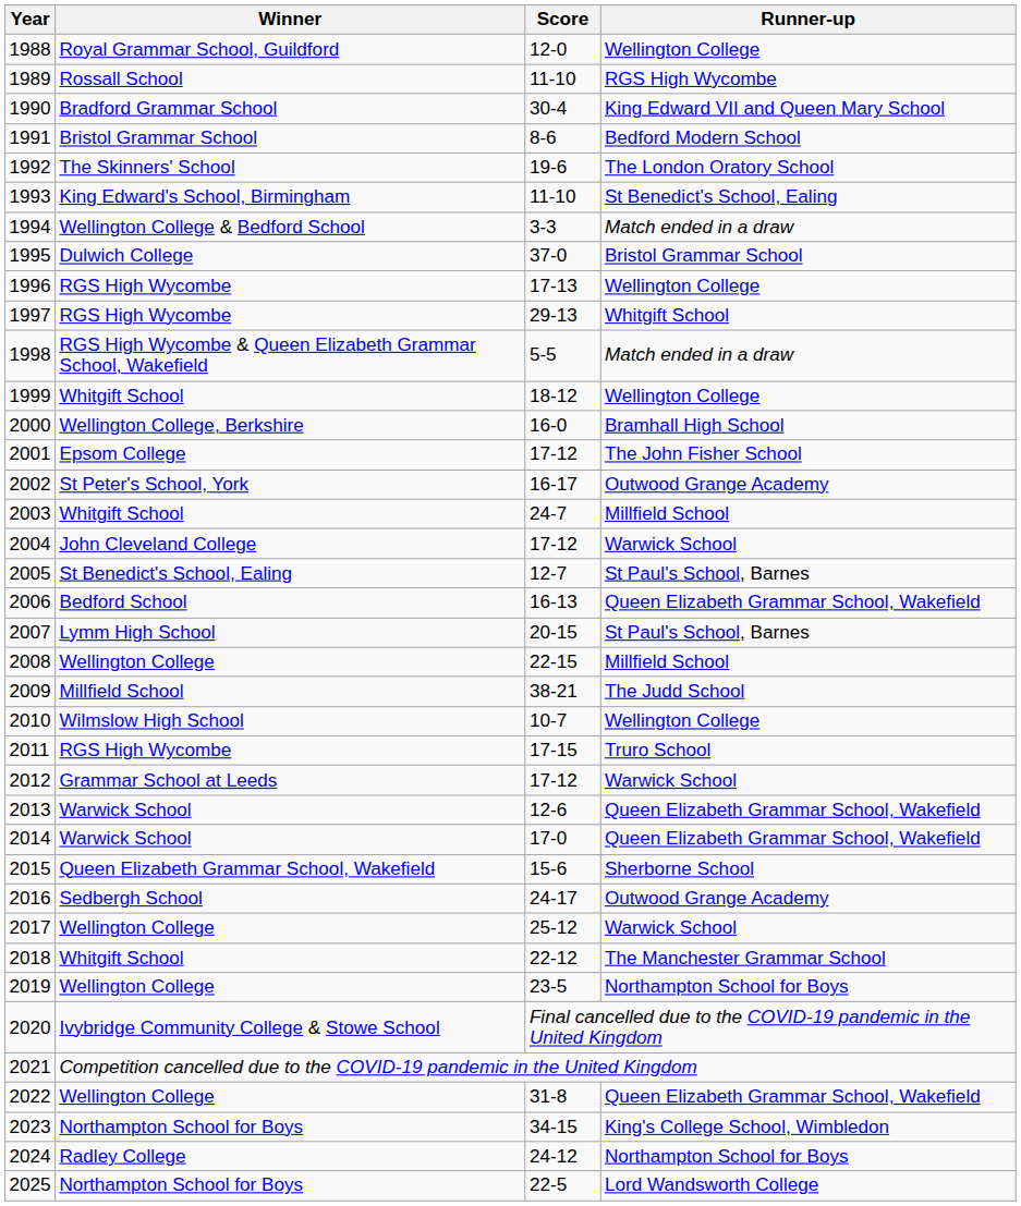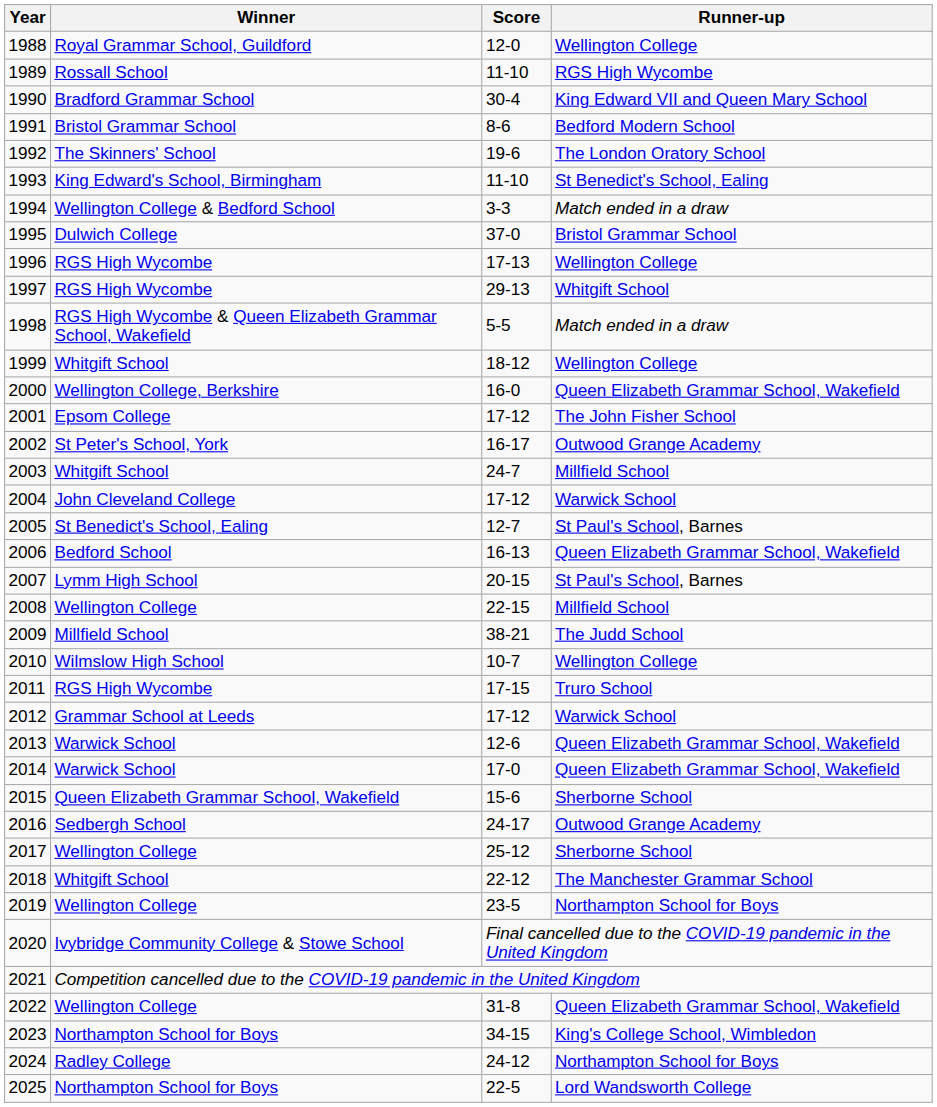 <table class="wikitable">
 <tr>
 <th>Year</th>
 <th>Winner</th>
 <th>Score</th>
 <th>Runner-up</th>
 </tr>
 <tr>
 <td>1988</td>
 <td><a href='#'>Royal Grammar School, Guildford</a></td>
 <td>12-0</td>
 <td><a href='#'>Wellington College</a></td>
 </tr>
 <tr>
 <td>1989</td>
 <td><a href='#'>Rossall School</a></td>
 <td>11-10</td>
 <td><a href='#'>RGS High Wycombe</a></td>
 </tr>
 <tr>
 <td>1990</td>
 <td><a href='#'>Bradford Grammar School</a></td>
 <td>30-4</td>
 <td><a href='#'>King Edward VII and Queen Mary School</a></td>
 </tr>
 <tr>
 <td>1991</td>
 <td><a href='#'>Bristol Grammar School</a></td>
 <td>8-6</td>
 <td><a href='#'>Bedford Modern School</a></td>
 </tr>
 <tr>
 <td>1992</td>
 <td><a href='#'>The Skinners' School</a></td>
 <td>19-6</td>
 <td><a href='#'>The London Oratory School</a></td>
 </tr>
 <tr>
 <td>1993</td>
 <td><a href='#'>King Edward's School, Birmingham</a></td>
 <td>11-10</td>
 <td><a href='#'>St Benedict's School, Ealing</a></td>
 </tr>
 <tr>
 <td>1994</td>
 <td><a href='#'>Wellington College</a> & <a href='#'>Bedford School</a></td>
 <td>3-3</td>
 <td><em>Match ended in a draw</em></td>
 </tr>
 <tr>
 <td>1995</td>
 <td><a href='#'>Dulwich College</a></td>
 <td>37-0</td>
 <td><a href='#'>Bristol Grammar School</a></td>
 </tr>
 <tr>
 <td>1996</td>
 <td><a href='#'>RGS High Wycombe</a></td>
 <td>17-13</td>
 <td><a href='#'>Wellington College</a></td>
 </tr>
 <tr>
 <td>1997</td>
 <td><a href='#'>RGS High Wycombe</a></td>
 <td>29-13</td>
 <td><a href='#'>Whitgift School</a></td>
 </tr>
 <tr>
 <td>1998</td>
 <td><a href='#'>RGS High Wycombe</a> & <a href='#'>Queen Elizabeth Grammar School, Wakefield</a></td>
 <td>5-5</td>
 <td><em>Match ended in a draw</em></td>
 </tr>
 <tr>
 <td>1999</td>
 <td><a href='#'>Whitgift School</a></td>
 <td>18-12</td>
 <td><a href='#'>Wellington College</a></td>
 </tr>
 <tr>
 <td>2000</td>
 <td><a href='#'>Wellington College, Berkshire</a></td>
 <td>16-0</td>
-<td><a href='#'>Bramhall High School</a></td>
+<td><a href='#'>Queen Elizabeth Grammar School, Wakefield</a></td>
 </tr>
 <tr>
 <td>2001</td>
 <td><a href='#'>Epsom College</a></td>
 <td>17-12</td>
 <td><a href='#'>The John Fisher School</a></td>
 </tr>
 <tr>
 <td>2002</td>
 <td><a href='#'>St Peter's School, York</a></td>
 <td>16-17</td>
 <td><a href='#'>Outwood Grange Academy</a></td>
 </tr>
 <tr>
 <td>2003</td>
 <td><a href='#'>Whitgift School</a></td>
 <td>24-7</td>
 <td><a href='#'>Millfield School</a></td>
 </tr>
 <tr>
 <td>2004</td>
 <td><a href='#'>John Cleveland College</a></td>
 <td>17-12</td>
 <td><a href='#'>Warwick School</a></td>
 </tr>
 <tr>
 <td>2005</td>
 <td><a href='#'>St Benedict's School, Ealing</a></td>
 <td>12-7</td>
 <td><a href='#'>St Paul's School</a>, Barnes</td>
 </tr>
 <tr>
 <td>2006</td>
 <td><a href='#'>Bedford School</a></td>
 <td>16-13</td>
 <td><a href='#'>Queen Elizabeth Grammar School, Wakefield</a></td>
 </tr>
 <tr>
 <td>2007</td>
 <td><a href='#'>Lymm High School</a></td>
 <td>20-15</td>
 <td><a href='#'>St Paul's School</a>, Barnes</td>
 </tr>
 <tr>
 <td>2008</td>
 <td><a href='#'>Wellington College</a></td>
 <td>22-15</td>
 <td><a href='#'>Millfield School</a></td>
 </tr>
 <tr>
 <td>2009</td>
 <td><a href='#'>Millfield School</a></td>
 <td>38-21</td>
 <td><a href='#'>The Judd School</a></td>
 </tr>
 <tr>
 <td>2010</td>
 <td><a href='#'>Wilmslow High School</a></td>
 <td>10-7</td>
 <td><a href='#'>Wellington College</a></td>
 </tr>
 <tr>
 <td>2011</td>
 <td><a href='#'>RGS High Wycombe</a></td>
 <td>17-15</td>
 <td><a href='#'>Truro School</a></td>
 </tr>
 <tr>
 <td>2012</td>
 <td><a href='#'>Grammar School at Leeds</a></td>
 <td>17-12</td>
 <td><a href='#'>Warwick School</a></td>
 </tr>
 <tr>
 <td>2013</td>
 <td><a href='#'>Warwick School</a></td>
 <td>12-6</td>
 <td><a href='#'>Queen Elizabeth Grammar School, Wakefield</a></td>
 </tr>
 <tr>
 <td>2014</td>
 <td><a href='#'>Warwick School</a></td>
 <td>17-0</td>
 <td><a href='#'>Queen Elizabeth Grammar School, Wakefield</a></td>
 </tr>
 <tr>
 <td>2015</td>
 <td><a href='#'>Queen Elizabeth Grammar School, Wakefield</a></td>
 <td>15-6</td>
 <td><a href='#'>Sherborne School</a></td>
 </tr>
 <tr>
 <td>2016</td>
 <td><a href='#'>Sedbergh School</a></td>
 <td>24-17</td>
 <td><a href='#'>Outwood Grange Academy</a></td>
 </tr>
 <tr>
 <td>2017</td>
 <td><a href='#'>Wellington College</a></td>
 <td>25-12</td>
-<td><a href='#'>Warwick School</a></td>
+<td><a href='#'>Sherborne School</a></td>
 </tr>
 <tr>
 <td>2018</td>
 <td><a href='#'>Whitgift School</a></td>
 <td>22-12</td>
 <td><a href='#'>The Manchester Grammar School</a></td>
 </tr>
 <tr>
 <td>2019</td>
 <td><a href='#'>Wellington College</a></td>
 <td>23-5</td>
 <td><a href='#'>Northampton School for Boys</a></td>
 </tr>
 <tr>
 <td>2020</td>
 <td><a href='#'>Ivybridge Community College</a> & <a href='#'>Stowe School</a></td>
 <td colspan="2"><em>Final cancelled due to the <a href='#'>COVID-19 pandemic in the United Kingdom</a></em></td>
 </tr>
 <tr>
 <td>2021</td>
 <td colspan="3"><em>Competition cancelled due to the <a href='#'>COVID-19 pandemic in the United Kingdom</a></em></td>
 </tr>
 <tr>
 <td>2022</td>
 <td><a href='#'>Wellington College</a></td>
 <td>31-8</td>
 <td><a href='#'>Queen Elizabeth Grammar School, Wakefield</a></td>
 </tr>
 <tr>
 <td>2023</td>
 <td><a href='#'>Northampton School for Boys</a></td>
 <td>34-15</td>
 <td><a href='#'>King's College School, Wimbledon</a></td>
 </tr>
 <tr>
 <td>2024</td>
 <td><a href='#'>Radley College</a></td>
 <td>24-12</td>
 <td><a href='#'>Northampton School for Boys</a></td>
 </tr>
 <tr>
 <td>2025</td>
 <td><a href='#'>Northampton School for Boys</a></td>
 <td>22-5</td>
 <td><a href='#'>Lord Wandsworth College</a></td>
 </tr>
 </table>
